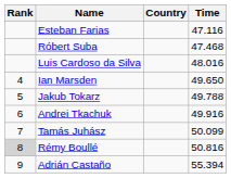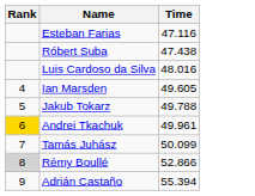 <table class="wikitable" style="text-align:center">
 <tr>
 <th>Rank</th>
 <th>Name</th>
-<th>Country</th>
 <th>Time</th>
 </tr>
 <tr>
 <td></td>
 <td align="left"><a href='#'>Esteban Farias</a></td>
-<td align="left"></td>
 <td>47.116</td>
 </tr>
 <tr>
 <td></td>
 <td align="left"><a href='#'>Róbert Suba</a></td>
-<td align="left"></td>
-<td>47.468</td>
+<td>47.438</td>
 </tr>
 <tr>
 <td></td>
 <td align="left"><a href='#'>Luis Cardoso da Silva</a></td>
-<td align="left"></td>
 <td>48.016</td>
 </tr>
 <tr>
 <td>4</td>
 <td align="left"><a href='#'>Ian Marsden</a></td>
-<td align="left"></td>
-<td>49.650</td>
+<td>49.605</td>
 </tr>
 <tr>
 <td>5</td>
 <td align="left"><a href='#'>Jakub Tokarz</a></td>
-<td align="left"></td>
 <td>49.788</td>
 </tr>
 <tr>
-<td>6</td>
+<td style="background: gold;">6</td>
 <td align="left"><a href='#'>Andrei Tkachuk</a></td>
-<td align="left"></td>
-<td>49.916</td>
+<td>49.961</td>
 </tr>
 <tr>
 <td>7</td>
 <td align="left"><a href='#'>Tamás Juhász</a></td>
-<td align="left"></td>
 <td>50.099</td>
 </tr>
 <tr>
 <td style="background: lightgrey;">8</td>
 <td align="left"><a href='#'>Rémy Boullé</a></td>
-<td align="left"></td>
-<td>50.816</td>
+<td>52.866</td>
 </tr>
 <tr>
 <td>9</td>
 <td align="left"><a href='#'>Adrián Castaño</a></td>
-<td align="left"></td>
 <td>55.394</td>
 </tr>
 </table>
